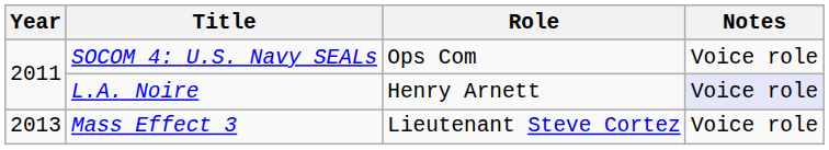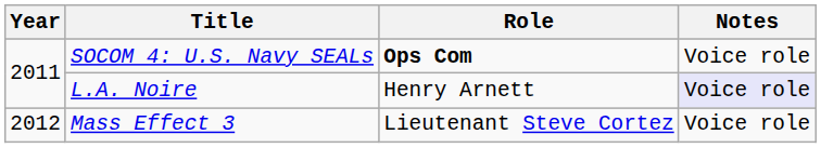 <table class="wikitable">
 <tr>
 <th>Year</th>
 <th>Title</th>
 <th>Role</th>
 <th>Notes</th>
 </tr>
 <tr>
 <td rowspan="2">2011</td>
 <td><em><a href='#'>SOCOM 4: U.S. Navy SEALs</a></em></td>
-<td>Ops Com</td>
+<td><strong>Ops Com</strong></td>
 <td>Voice role</td>
 </tr>
 <tr>
 <td><em><a href='#'>L.A. Noire</a></em></td>
 <td>Henry Arnett</td>
 <td style="background: lavender;">Voice role</td>
 </tr>
 <tr>
-<td>2013</td>
+<td>2012</td>
 <td><em><a href='#'>Mass Effect 3</a></em></td>
 <td>Lieutenant <a href='#'>Steve Cortez</a></td>
 <td>Voice role</td>
 </tr>
 </table>
